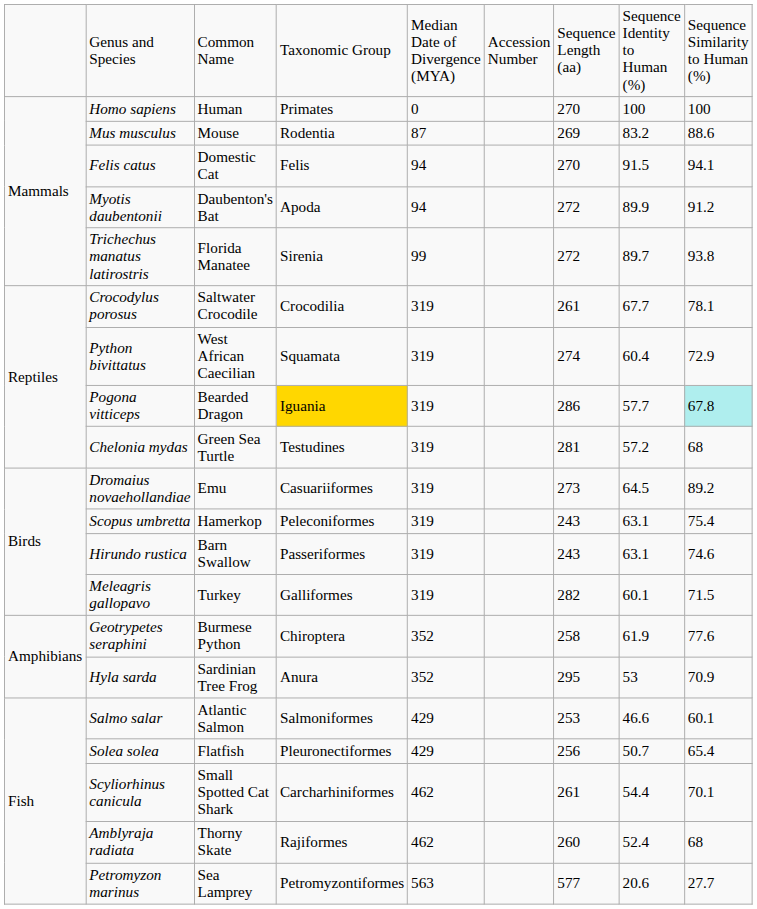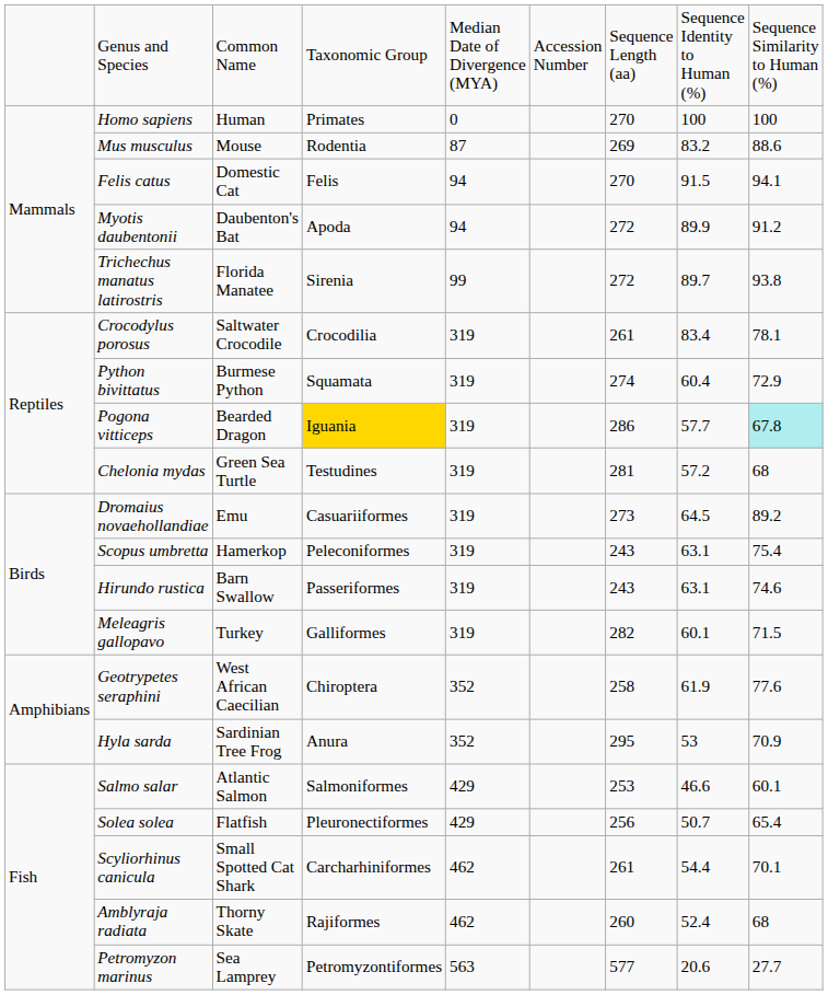 <table class="wikitable">
 <tr>
 <td></td>
 <td>Genus and Species</td>
 <td>Common Name</td>
 <td>Taxonomic Group</td>
 <td>Median Date of Divergence (MYA)</td>
 <td>Accession Number</td>
 <td>Sequence Length (aa)</td>
 <td>Sequence Identity to Human (%)</td>
 <td>Sequence Similarity to Human (%)</td>
 </tr>
 <tr>
 <td rowspan="5">Mammals</td>
 <td><em>Homo sapiens</em></td>
 <td>Human</td>
 <td>Primates</td>
 <td>0</td>
 <td></td>
 <td>270</td>
 <td>100</td>
 <td>100</td>
 </tr>
 <tr>
 <td><em>Mus musculus</em></td>
 <td>Mouse</td>
 <td>Rodentia</td>
 <td>87</td>
 <td></td>
 <td>269</td>
 <td>83.2</td>
 <td>88.6</td>
 </tr>
 <tr>
 <td><em>Felis catus</em></td>
 <td>Domestic Cat</td>
 <td>Felis</td>
 <td>94</td>
 <td></td>
 <td>270</td>
 <td>91.5</td>
 <td>94.1</td>
 </tr>
 <tr>
 <td><em>Myotis daubentonii</em></td>
 <td>Daubenton's Bat</td>
 <td>Apoda</td>
 <td>94</td>
 <td></td>
 <td>272</td>
 <td>89.9</td>
 <td>91.2</td>
 </tr>
 <tr>
 <td><em>Trichechus manatus latirostris</em></td>
 <td>Florida Manatee</td>
 <td>Sirenia</td>
 <td>99</td>
 <td></td>
 <td>272</td>
 <td>89.7</td>
 <td>93.8</td>
 </tr>
 <tr>
 <td rowspan="4">Reptiles</td>
 <td><em>Crocodylus porosus</em></td>
 <td>Saltwater Crocodile</td>
 <td>Crocodilia</td>
 <td>319</td>
 <td></td>
 <td>261</td>
-<td>67.7</td>
+<td>83.4</td>
 <td>78.1</td>
 </tr>
 <tr>
 <td><em>Python bivittatus</em></td>
-<td>West African Caecilian</td>
+<td>Burmese Python</td>
 <td>Squamata</td>
 <td>319</td>
 <td></td>
 <td>274</td>
 <td>60.4</td>
 <td>72.9</td>
 </tr>
 <tr>
 <td><em>Pogona vitticeps</em></td>
 <td>Bearded Dragon</td>
 <td style="background: gold;">Iguania</td>
 <td>319</td>
 <td></td>
 <td>286</td>
 <td>57.7</td>
 <td style="background: paleturquoise;">67.8</td>
 </tr>
 <tr>
 <td><em>Chelonia mydas</em></td>
 <td>Green Sea Turtle</td>
 <td>Testudines</td>
 <td>319</td>
 <td></td>
 <td>281</td>
 <td>57.2</td>
 <td>68</td>
 </tr>
 <tr>
 <td rowspan="4">Birds</td>
 <td><em>Dromaius novaehollandiae</em></td>
 <td>Emu</td>
 <td>Casuariiformes</td>
 <td>319</td>
 <td></td>
 <td>273</td>
 <td>64.5</td>
 <td>89.2</td>
 </tr>
 <tr>
 <td><em>Scopus umbretta</em></td>
 <td>Hamerkop</td>
 <td>Peleconiformes</td>
 <td>319</td>
 <td></td>
 <td>243</td>
 <td>63.1</td>
 <td>75.4</td>
 </tr>
 <tr>
 <td><em>Hirundo rustica</em></td>
 <td>Barn Swallow</td>
 <td>Passeriformes</td>
 <td>319</td>
 <td></td>
 <td>243</td>
 <td>63.1</td>
 <td>74.6</td>
 </tr>
 <tr>
 <td><em>Meleagris gallopavo</em></td>
 <td>Turkey</td>
 <td>Galliformes</td>
 <td>319</td>
 <td></td>
 <td>282</td>
 <td>60.1</td>
 <td>71.5</td>
 </tr>
 <tr>
 <td rowspan="2">Amphibians</td>
 <td><em>Geotrypetes seraphini</em></td>
-<td>Burmese Python</td>
+<td>West African Caecilian</td>
 <td>Chiroptera</td>
 <td>352</td>
 <td></td>
 <td>258</td>
 <td>61.9</td>
 <td>77.6</td>
 </tr>
 <tr>
 <td><em>Hyla sarda</em></td>
 <td>Sardinian Tree Frog</td>
 <td>Anura</td>
 <td>352</td>
 <td></td>
 <td>295</td>
 <td>53</td>
 <td>70.9</td>
 </tr>
 <tr>
 <td rowspan="5">Fish</td>
 <td><em>Salmo salar</em></td>
 <td>Atlantic Salmon</td>
 <td>Salmoniformes</td>
 <td>429</td>
 <td></td>
 <td>253</td>
 <td>46.6</td>
 <td>60.1</td>
 </tr>
 <tr>
 <td><em>Solea solea</em></td>
 <td>Flatfish</td>
 <td>Pleuronectiformes</td>
 <td>429</td>
 <td></td>
 <td>256</td>
 <td>50.7</td>
 <td>65.4</td>
 </tr>
 <tr>
 <td><em>Scyliorhinus canicula</em></td>
 <td>Small Spotted Cat Shark</td>
 <td>Carcharhiniformes</td>
 <td>462</td>
 <td></td>
 <td>261</td>
 <td>54.4</td>
 <td>70.1</td>
 </tr>
 <tr>
 <td><em>Amblyraja radiata</em></td>
 <td>Thorny Skate</td>
 <td>Rajiformes</td>
 <td>462</td>
 <td></td>
 <td>260</td>
 <td>52.4</td>
 <td>68</td>
 </tr>
 <tr>
 <td><em>Petromyzon marinus</em></td>
 <td>Sea Lamprey</td>
 <td>Petromyzontiformes</td>
 <td>563</td>
 <td></td>
 <td>577</td>
 <td>20.6</td>
 <td>27.7</td>
 </tr>
 </table>
